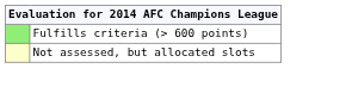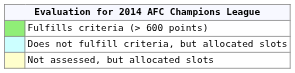 <table cellpadding=3 cellspacing=0 border=1 style="font-size:95%; border:gray solid 1px; border-collapse:collapse">
 <tr>
 <th bgcolor=#f7f8ff colspan=2>Evaluation for 2014 AFC Champions League</th>
 </tr>
 <tr>
 <td bgcolor=#90EE77 width=20></td>
 <td>Fulfills criteria (> 600 points)</td>
 </tr>
 <tr>
+<td bgcolor=#ccffff width=20></td>
+<td>Does not fulfill criteria, but allocated slots</td>
+</tr>
+<tr>
 <td bgcolor=#ffffcc width=20></td>
 <td>Not assessed, but allocated slots</td>
 </tr>
 </table>
